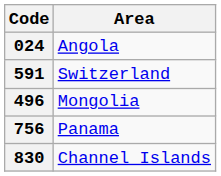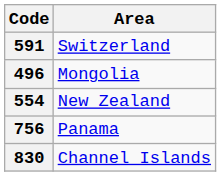 <table class="wikitable">
 <tr>
 <th scope="col">Code</th>
 <th scope="col">Area</th>
-</tr>
-<tr>
-<th>024</th>
-<td><a href='#'>Angola</a></td>
 </tr>
 <tr>
 <th>591</th>
 <td><a href='#'>Switzerland</a></td>
 </tr>
 <tr>
 <th>496</th>
 <td><a href='#'>Mongolia</a></td>
 </tr>
 <tr>
+<th>554</th>
+<td><a href='#'>New Zealand</a></td>
+</tr>
+<tr>
 <th>756</th>
 <td><a href='#'>Panama</a></td>
 </tr>
 <tr>
 <th>830</th>
 <td><a href='#'>Channel Islands</a></td>
 </tr>
 </table>
